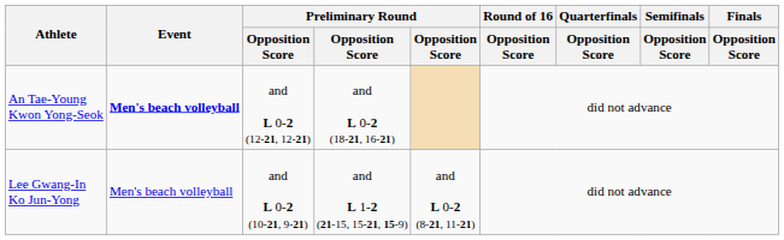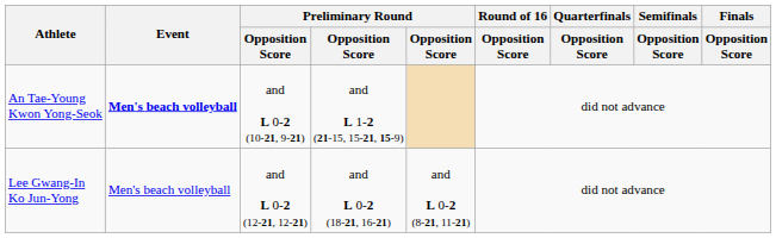 <table class="wikitable" border="1" style="font-size:90%">
 <tr>
 <th rowspan=2>Athlete</th>
 <th rowspan=2>Event</th>
 <th colspan=3>Preliminary Round</th>
 <th>Round of 16</th>
 <th>Quarterfinals</th>
 <th>Semifinals</th>
 <th>Finals</th>
 </tr>
 <tr>
 <th>Opposition<br>Score</th>
 <th>Opposition<br>Score</th>
 <th>Opposition<br>Score</th>
 <th>Opposition<br>Score</th>
 <th>Opposition<br>Score</th>
 <th>Opposition<br>Score</th>
 <th>Opposition<br>Score</th>
 </tr>
 <tr>
 <td><a href='#'>An Tae-Young</a> <br> <a href='#'>Kwon Yong-Seok</a></td>
 <td><strong><a href='#'>Men's beach volleyball</a></strong></td>
-<td align=center><br>and<br><br><strong>L</strong> 0-<strong>2</strong><br><small>(12-<strong>21</strong>, 12-<strong>21</strong>)</small></td>
-<td align=center><br>and<br><br><strong>L</strong> 0-<strong>2</strong><br><small>(18-<strong>21</strong>, 16-<strong>21</strong>)</small></td>
+<td align=center><br>and<br><br><strong>L</strong> 0-<strong>2</strong><br><small>(10-<strong>21</strong>, 9-<strong>21</strong>)</small></td>
+<td align=center><br>and<br><br><strong>L</strong> 1-<strong>2</strong><br><small>(<strong>21</strong>-15, 15-<strong>21</strong>, <strong>15</strong>-9)</small></td>
 <td style="background:wheat;"></td>
 <td align=center colspan="7">did not advance</td>
 </tr>
 <tr>
 <td><a href='#'>Lee Gwang-In</a> <br> <a href='#'>Ko Jun-Yong</a></td>
 <td><a href='#'>Men's beach volleyball</a></td>
-<td align=center><br>and<br><br><strong>L</strong> 0-<strong>2</strong><br><small>(10-<strong>21</strong>, 9-<strong>21</strong>)</small></td>
-<td align=center><br>and<br><br><strong>L</strong> 1-<strong>2</strong><br><small>(<strong>21</strong>-15, 15-<strong>21</strong>, <strong>15</strong>-9)</small></td>
+<td align=center><br>and<br><br><strong>L</strong> 0-<strong>2</strong><br><small>(12-<strong>21</strong>, 12-<strong>21</strong>)</small></td>
+<td align=center><br>and<br><br><strong>L</strong> 0-<strong>2</strong><br><small>(18-<strong>21</strong>, 16-<strong>21</strong>)</small></td>
 <td align=center><br>and<br><br><strong>L</strong> 0-<strong>2</strong><br><small>(8-<strong>21</strong>, 11-<strong>21</strong>)</small></td>
 <td align=center colspan="7">did not advance</td>
 </tr>
 </table>
